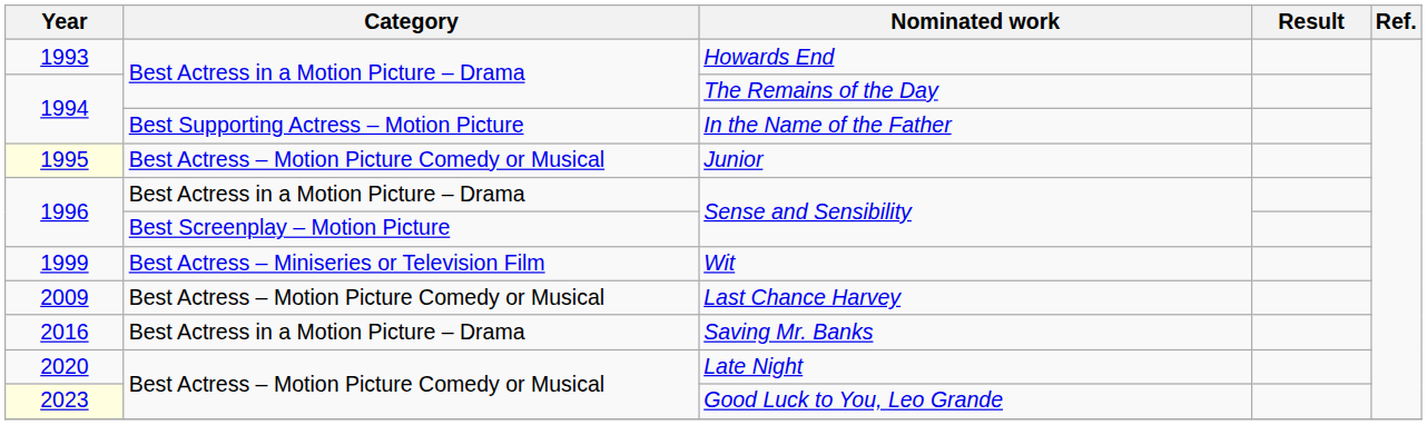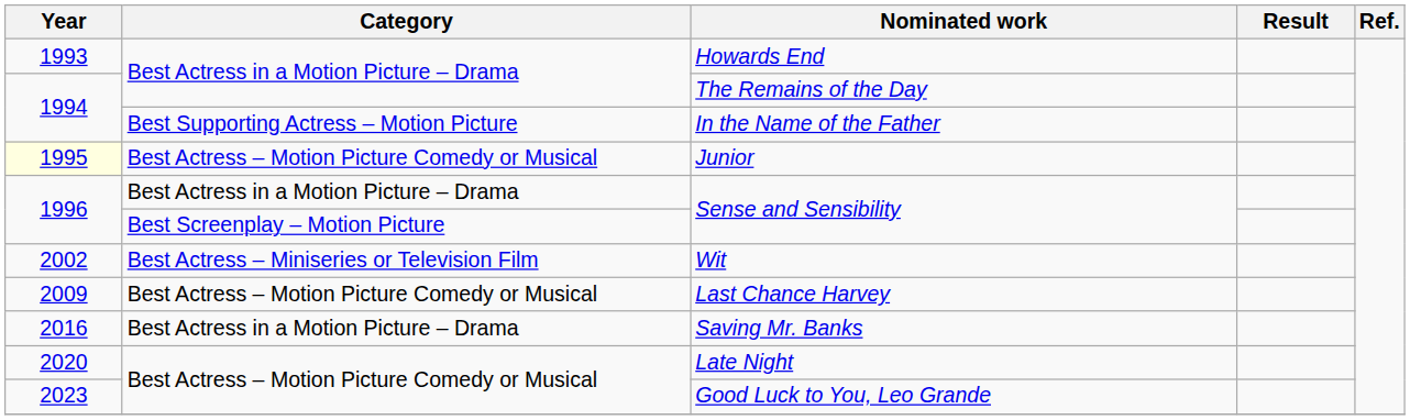 <table class=wikitable>
 <tr>
 <th scope="col" style="width:5em;">Year</th>
 <th scope="col" style="width:26em;">Category</th>
 <th scope="col" style="width:25em;">Nominated work</th>
 <th scope="col" style="width:5em;">Result</th>
 <th>Ref.</th>
 </tr>
 <tr>
 <td style="text-align:center;"><a href='#'>1993</a></td>
 <td rowspan=2><a href='#'>Best Actress in a Motion Picture – Drama</a></td>
 <td><em><a href='#'>Howards End</a></em></td>
 <td></td>
 <td rowspan=11></td>
 </tr>
 <tr>
 <td rowspan=2 style="text-align:center;"><a href='#'>1994</a></td>
 <td><em><a href='#'>The Remains of the Day</a></em></td>
 <td></td>
 </tr>
 <tr>
 <td><a href='#'>Best Supporting Actress – Motion Picture</a></td>
 <td><em><a href='#'>In the Name of the Father</a></em></td>
 <td></td>
 </tr>
 <tr>
 <td style="background: lightyellow; text-align:center;"><a href='#'>1995</a></td>
 <td><a href='#'>Best Actress – Motion Picture Comedy or Musical</a></td>
 <td><em><a href='#'>Junior</a></em></td>
 <td></td>
 </tr>
 <tr>
 <td rowspan=2 style="text-align:center;"><a href='#'>1996</a></td>
 <td>Best Actress in a Motion Picture – Drama</td>
 <td rowspan=2><em><a href='#'>Sense and Sensibility</a></em></td>
 <td></td>
 </tr>
 <tr>
 <td><a href='#'>Best Screenplay – Motion Picture</a></td>
 <td></td>
 </tr>
 <tr>
-<td style="text-align:center;"><a href='#'>1999</a></td>
+<td style="text-align:center;"><a href='#'>2002</a></td>
 <td><a href='#'>Best Actress – Miniseries or Television Film</a></td>
 <td><em><a href='#'>Wit</a></em></td>
 <td></td>
 </tr>
 <tr>
 <td style="text-align:center;"><a href='#'>2009</a></td>
 <td>Best Actress – Motion Picture Comedy or Musical</td>
 <td><em><a href='#'>Last Chance Harvey</a></em></td>
 <td></td>
 </tr>
 <tr>
 <td style="text-align:center;"><a href='#'>2016</a></td>
 <td>Best Actress in a Motion Picture – Drama</td>
 <td><em><a href='#'>Saving Mr. Banks</a></em></td>
 <td></td>
 </tr>
 <tr>
 <td style="text-align:center;"><a href='#'>2020</a></td>
 <td rowspan=2>Best Actress – Motion Picture Comedy or Musical</td>
 <td><em><a href='#'>Late Night</a></em></td>
 <td></td>
 </tr>
 <tr>
-<td style="background: lightyellow; text-align:center;"><a href='#'>2023</a></td>
+<td style="text-align:center;"><a href='#'>2023</a></td>
 <td><em><a href='#'>Good Luck to You, Leo Grande</a></em></td>
 <td></td>
 </tr>
 <tr>
 </tr>
 </table>
